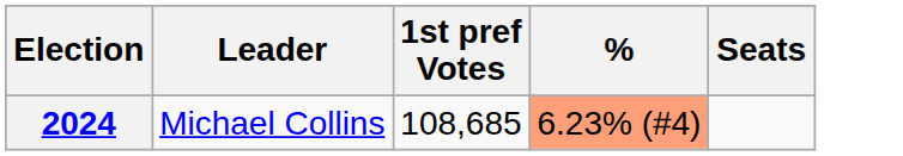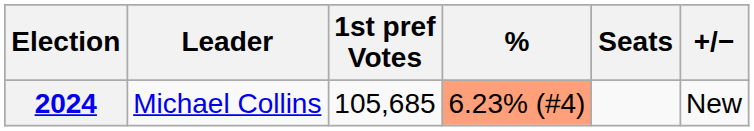 <table class="wikitable" style="text-align:center;">
 <tr>
 <th>Election</th>
 <th>Leader</th>
 <th>1st pref<br>Votes</th>
 <th>%</th>
 <th>Seats</th>
+<th>+/−</th>
 </tr>
 <tr>
 <th><a href='#'>2024</a></th>
 <td><a href='#'>Michael Collins</a></td>
-<td>108,685</td>
+<td>105,685</td>
 <td style="background: lightsalmon;">6.23% (#4)</td>
 <td></td>
+<td>New</td>
 </tr>
 </table>
